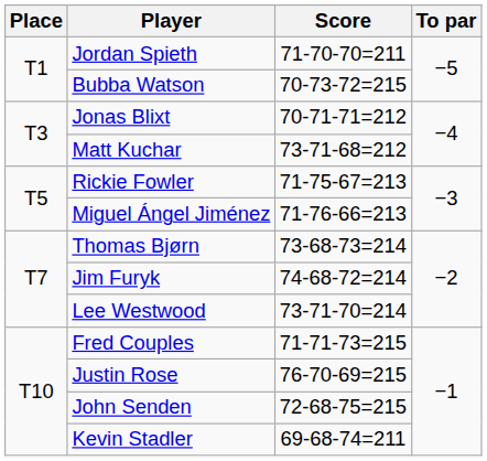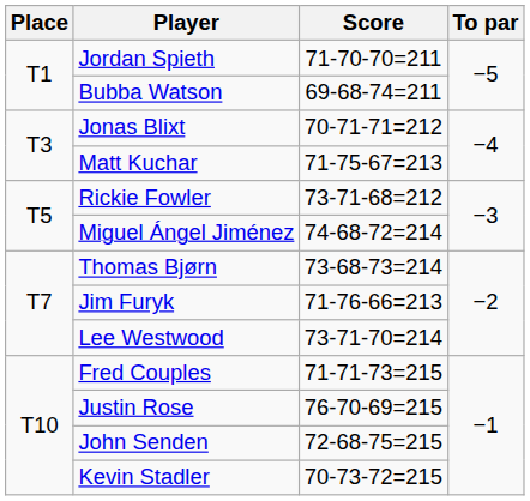 <table class="wikitable">
 <tr>
 <th>Place</th>
 <th>Player</th>
 <th>Score</th>
 <th>To par</th>
 </tr>
 <tr>
 <td rowspan=2 align=center>T1</td>
 <td> <a href='#'>Jordan Spieth</a></td>
 <td align=center>71-70-70=211</td>
 <td rowspan=2 align=center>−5</td>
 </tr>
 <tr>
 <td> <a href='#'>Bubba Watson</a></td>
-<td align=center>70-73-72=215</td>
+<td align=center>69-68-74=211</td>
 </tr>
 <tr>
 <td rowspan=2 align=center>T3</td>
 <td> <a href='#'>Jonas Blixt</a></td>
 <td align=center>70-71-71=212</td>
 <td rowspan=2 align=center>−4</td>
 </tr>
 <tr>
 <td> <a href='#'>Matt Kuchar</a></td>
-<td align=center>73-71-68=212</td>
+<td align=center>71-75-67=213</td>
 </tr>
 <tr>
 <td rowspan=2 align=center>T5</td>
 <td> <a href='#'>Rickie Fowler</a></td>
-<td align=center>71-75-67=213</td>
+<td align=center>73-71-68=212</td>
 <td rowspan=2 align=center>−3</td>
 </tr>
 <tr>
 <td> <a href='#'>Miguel Ángel Jiménez</a></td>
-<td align=center>71-76-66=213</td>
+<td align=center>74-68-72=214</td>
 </tr>
 <tr>
 <td rowspan=3 align=center>T7</td>
 <td> <a href='#'>Thomas Bjørn</a></td>
 <td align=center>73-68-73=214</td>
 <td rowspan=3 align=center>−2</td>
 </tr>
 <tr>
 <td> <a href='#'>Jim Furyk</a></td>
-<td align=center>74-68-72=214</td>
+<td align=center>71-76-66=213</td>
 </tr>
 <tr>
 <td> <a href='#'>Lee Westwood</a></td>
 <td align=center>73-71-70=214</td>
 </tr>
 <tr>
 <td rowspan=4 align=center>T10</td>
 <td> <a href='#'>Fred Couples</a></td>
 <td align=center>71-71-73=215</td>
 <td rowspan=4 align=center>−1</td>
 </tr>
 <tr>
 <td> <a href='#'>Justin Rose</a></td>
 <td align=center>76-70-69=215</td>
 </tr>
 <tr>
 <td> <a href='#'>John Senden</a></td>
 <td align=center>72-68-75=215</td>
 </tr>
 <tr>
 <td> <a href='#'>Kevin Stadler</a></td>
-<td align=center>69-68-74=211</td>
+<td align=center>70-73-72=215</td>
 </tr>
 </table>
